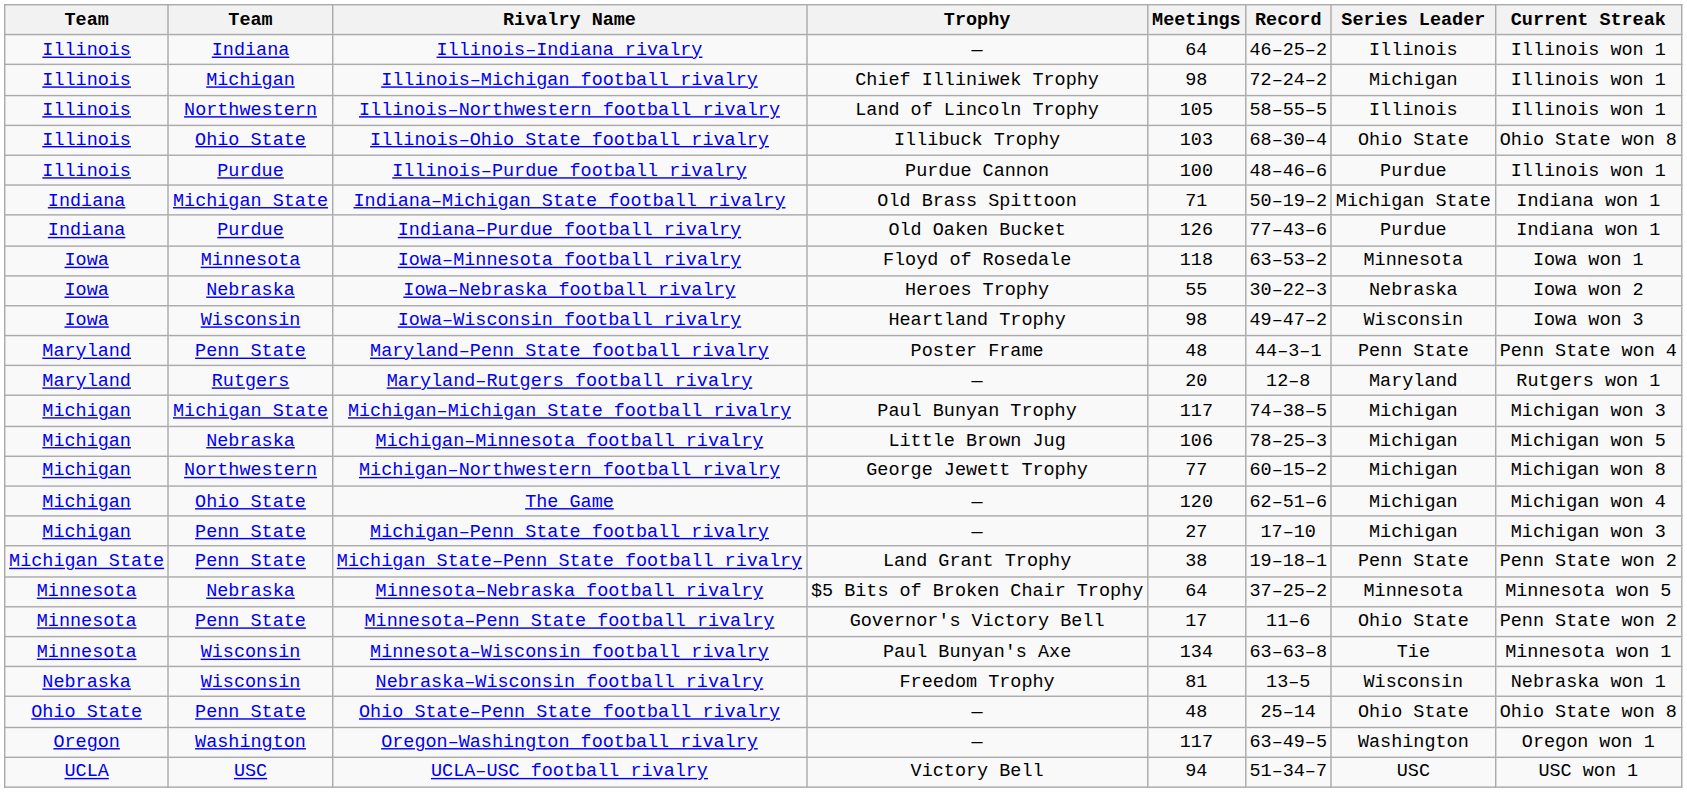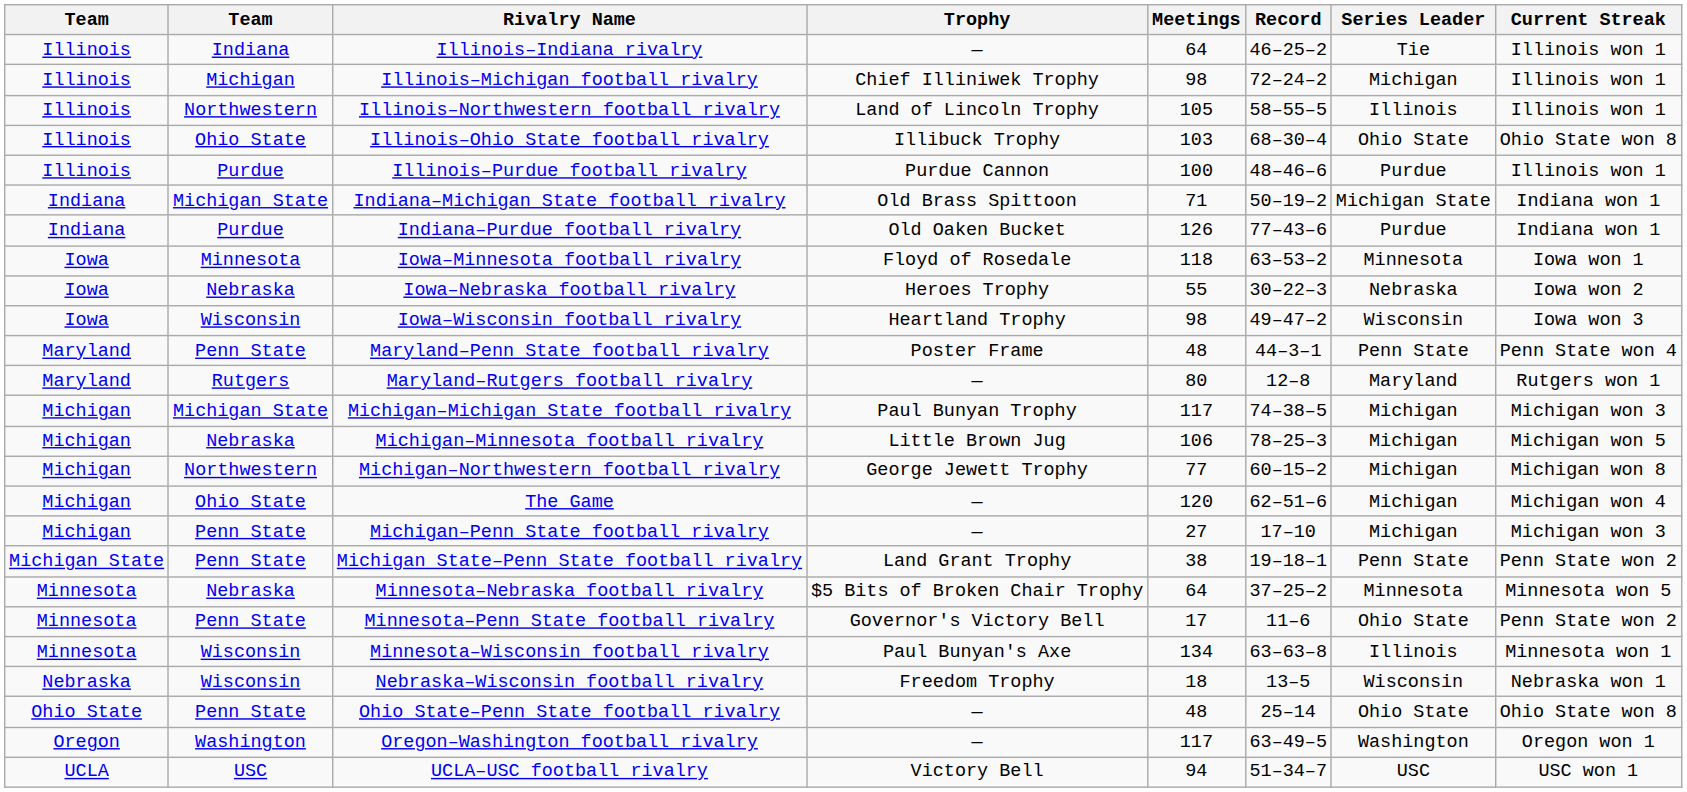 <table class="wikitable sortable" style="text-align: center;">
 <tr>
 <th scope="col">Team</th>
 <th scope="col">Team</th>
 <th scope="col">Rivalry Name</th>
 <th scope="col">Trophy</th>
 <th scope="col">Meetings</th>
 <th scope="col">Record</th>
 <th scope="col">Series Leader</th>
 <th scope="col">Current Streak</th>
 </tr>
 <tr>
 <td><a href='#'>Illinois</a></td>
 <td><a href='#'>Indiana</a></td>
 <td><a href='#'>Illinois–Indiana rivalry</a></td>
 <td>—</td>
 <td>64</td>
 <td>46–25–2</td>
-<td>Illinois</td>
+<td>Tie</td>
 <td>Illinois won 1</td>
 </tr>
 <tr>
 <td><a href='#'>Illinois</a></td>
 <td><a href='#'>Michigan</a></td>
 <td><a href='#'>Illinois–Michigan football rivalry</a></td>
 <td>Chief Illiniwek Trophy</td>
 <td>98</td>
 <td>72–24–2</td>
 <td>Michigan</td>
 <td>Illinois won 1</td>
 </tr>
 <tr>
 <td><a href='#'>Illinois</a></td>
 <td><a href='#'>Northwestern</a></td>
 <td><a href='#'>Illinois–Northwestern football rivalry</a></td>
 <td>Land of Lincoln Trophy</td>
 <td>105</td>
 <td>58–55–5</td>
 <td>Illinois</td>
 <td>Illinois won 1</td>
 </tr>
 <tr>
 <td><a href='#'>Illinois</a></td>
 <td><a href='#'>Ohio State</a></td>
 <td><a href='#'>Illinois–Ohio State football rivalry</a></td>
 <td>Illibuck Trophy</td>
 <td>103</td>
 <td>68–30–4</td>
 <td>Ohio State</td>
 <td>Ohio State won 8</td>
 </tr>
 <tr>
 <td><a href='#'>Illinois</a></td>
 <td><a href='#'>Purdue</a></td>
 <td><a href='#'>Illinois–Purdue football rivalry</a></td>
 <td>Purdue Cannon</td>
 <td>100</td>
 <td>48–46–6</td>
 <td>Purdue</td>
 <td>Illinois won 1</td>
 </tr>
 <tr>
 <td><a href='#'>Indiana</a></td>
 <td><a href='#'>Michigan State</a></td>
 <td><a href='#'>Indiana–Michigan State football rivalry</a></td>
 <td>Old Brass Spittoon</td>
 <td>71</td>
 <td>50–19–2</td>
 <td>Michigan State</td>
 <td>Indiana won 1</td>
 </tr>
 <tr>
 <td><a href='#'>Indiana</a></td>
 <td><a href='#'>Purdue</a></td>
 <td><a href='#'>Indiana–Purdue football rivalry</a></td>
 <td>Old Oaken Bucket</td>
 <td>126</td>
 <td>77–43–6</td>
 <td>Purdue</td>
 <td>Indiana won 1</td>
 </tr>
 <tr>
 <td><a href='#'>Iowa</a></td>
 <td><a href='#'>Minnesota</a></td>
 <td><a href='#'>Iowa–Minnesota football rivalry</a></td>
 <td>Floyd of Rosedale</td>
 <td>118</td>
 <td>63–53–2</td>
 <td>Minnesota</td>
 <td>Iowa won 1</td>
 </tr>
 <tr>
 <td><a href='#'>Iowa</a></td>
 <td><a href='#'>Nebraska</a></td>
 <td><a href='#'>Iowa–Nebraska football rivalry</a></td>
 <td>Heroes Trophy</td>
 <td>55</td>
 <td>30–22–3</td>
 <td>Nebraska</td>
 <td>Iowa won 2</td>
 </tr>
 <tr>
 <td><a href='#'>Iowa</a></td>
 <td><a href='#'>Wisconsin</a></td>
 <td><a href='#'>Iowa–Wisconsin football rivalry</a></td>
 <td>Heartland Trophy</td>
 <td>98</td>
 <td>49–47–2</td>
 <td>Wisconsin</td>
 <td>Iowa won 3</td>
 </tr>
 <tr>
 <td><a href='#'>Maryland</a></td>
 <td><a href='#'>Penn State</a></td>
 <td><a href='#'>Maryland–Penn State football rivalry</a></td>
 <td>Poster Frame</td>
 <td>48</td>
 <td>44–3–1</td>
 <td>Penn State</td>
 <td>Penn State won 4</td>
 </tr>
 <tr>
 <td><a href='#'>Maryland</a></td>
 <td><a href='#'>Rutgers</a></td>
 <td><a href='#'>Maryland–Rutgers football rivalry</a></td>
 <td>—</td>
-<td>20</td>
+<td>80</td>
 <td>12–8</td>
 <td>Maryland</td>
 <td>Rutgers won 1</td>
 </tr>
 <tr>
 <td><a href='#'>Michigan</a></td>
 <td><a href='#'>Michigan State</a></td>
 <td><a href='#'>Michigan–Michigan State football rivalry</a></td>
 <td>Paul Bunyan Trophy</td>
 <td>117</td>
 <td>74–38–5</td>
 <td>Michigan</td>
 <td>Michigan won 3</td>
 </tr>
 <tr>
 <td><a href='#'>Michigan</a></td>
 <td><a href='#'>Nebraska</a></td>
 <td><a href='#'>Michigan–Minnesota football rivalry</a></td>
 <td>Little Brown Jug</td>
 <td>106</td>
 <td>78–25–3</td>
 <td>Michigan</td>
 <td>Michigan won 5</td>
 </tr>
 <tr>
 <td><a href='#'>Michigan</a></td>
 <td><a href='#'>Northwestern</a></td>
 <td><a href='#'>Michigan–Northwestern football rivalry</a></td>
 <td>George Jewett Trophy</td>
 <td>77</td>
 <td>60–15–2</td>
 <td>Michigan</td>
 <td>Michigan won 8</td>
 </tr>
 <tr>
 <td><a href='#'>Michigan</a></td>
 <td><a href='#'>Ohio State</a></td>
 <td><a href='#'>The Game</a></td>
 <td>—</td>
 <td>120</td>
 <td>62–51–6</td>
 <td>Michigan</td>
 <td>Michigan won 4</td>
 </tr>
 <tr>
 <td><a href='#'>Michigan</a></td>
 <td><a href='#'>Penn State</a></td>
 <td><a href='#'>Michigan–Penn State football rivalry</a></td>
 <td>—</td>
 <td>27</td>
 <td>17–10</td>
 <td>Michigan</td>
 <td>Michigan won 3</td>
 </tr>
 <tr>
 <td><a href='#'>Michigan State</a></td>
 <td><a href='#'>Penn State</a></td>
 <td><a href='#'>Michigan State–Penn State football rivalry</a></td>
 <td>Land Grant Trophy</td>
 <td>38</td>
 <td>19–18–1</td>
 <td>Penn State</td>
 <td>Penn State won 2</td>
 </tr>
 <tr>
 <td><a href='#'>Minnesota</a></td>
 <td><a href='#'>Nebraska</a></td>
 <td><a href='#'>Minnesota–Nebraska football rivalry</a></td>
 <td>$5 Bits of Broken Chair Trophy</td>
 <td>64</td>
 <td>37–25–2</td>
 <td>Minnesota</td>
 <td>Minnesota won 5</td>
 </tr>
 <tr>
 <td><a href='#'>Minnesota</a></td>
 <td><a href='#'>Penn State</a></td>
 <td><a href='#'>Minnesota–Penn State football rivalry</a></td>
 <td>Governor's Victory Bell</td>
 <td>17</td>
 <td>11–6</td>
 <td>Ohio State</td>
 <td>Penn State won 2</td>
 </tr>
 <tr>
 <td><a href='#'>Minnesota</a></td>
 <td><a href='#'>Wisconsin</a></td>
 <td><a href='#'>Minnesota–Wisconsin football rivalry</a></td>
 <td>Paul Bunyan's Axe</td>
 <td>134</td>
 <td>63–63–8</td>
-<td>Tie</td>
+<td>Illinois</td>
 <td>Minnesota won 1</td>
 </tr>
 <tr>
 <td><a href='#'>Nebraska</a></td>
 <td><a href='#'>Wisconsin</a></td>
 <td><a href='#'>Nebraska–Wisconsin football rivalry</a></td>
 <td>Freedom Trophy</td>
-<td>81</td>
+<td>18</td>
 <td>13–5</td>
 <td>Wisconsin</td>
 <td>Nebraska won 1</td>
 </tr>
 <tr>
 <td><a href='#'>Ohio State</a></td>
 <td><a href='#'>Penn State</a></td>
 <td><a href='#'>Ohio State–Penn State football rivalry</a></td>
 <td>—</td>
 <td>48</td>
 <td>25–14</td>
 <td>Ohio State</td>
 <td>Ohio State won 8</td>
 </tr>
 <tr>
 <td><a href='#'>Oregon</a></td>
 <td><a href='#'>Washington</a></td>
 <td><a href='#'>Oregon–Washington football rivalry</a></td>
 <td>—</td>
 <td>117</td>
 <td>63–49–5</td>
 <td>Washington</td>
 <td>Oregon won 1</td>
 </tr>
 <tr>
 <td><a href='#'>UCLA</a></td>
 <td><a href='#'>USC</a></td>
 <td><a href='#'>UCLA–USC football rivalry</a></td>
 <td>Victory Bell</td>
 <td>94</td>
 <td>51–34–7</td>
 <td>USC</td>
 <td>USC won 1</td>
 </tr>
 </table>
